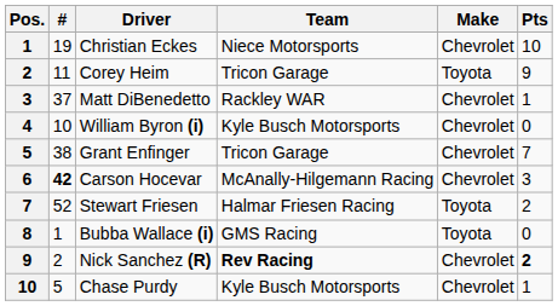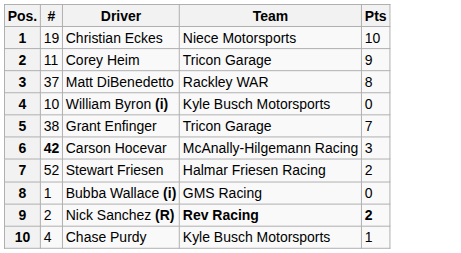 <table class="wikitable" style="font-size:95%">
 <tr>
 <th>Pos.</th>
 <th>#</th>
 <th>Driver</th>
 <th>Team</th>
-<th>Make</th>
 <th>Pts</th>
 </tr>
 <tr>
 <th>1</th>
 <td>19</td>
 <td>Christian Eckes</td>
 <td>Niece Motorsports</td>
-<td>Chevrolet</td>
 <td>10</td>
 </tr>
 <tr>
 <th>2</th>
 <td>11</td>
 <td>Corey Heim</td>
 <td>Tricon Garage</td>
-<td>Toyota</td>
 <td>9</td>
 </tr>
 <tr>
 <th>3</th>
 <td>37</td>
 <td>Matt DiBenedetto</td>
 <td>Rackley WAR</td>
-<td>Chevrolet</td>
-<td>1</td>
+<td>8</td>
 </tr>
 <tr>
 <th>4</th>
 <td>10</td>
 <td>William Byron <strong>(i)</strong></td>
 <td>Kyle Busch Motorsports</td>
-<td>Chevrolet</td>
 <td>0</td>
 </tr>
 <tr>
 <th>5</th>
 <td>38</td>
 <td>Grant Enfinger</td>
 <td>Tricon Garage</td>
-<td>Chevrolet</td>
 <td>7</td>
 </tr>
 <tr>
 <th>6</th>
 <td><strong>42</strong></td>
 <td>Carson Hocevar</td>
 <td>McAnally-Hilgemann Racing</td>
-<td>Chevrolet</td>
 <td>3</td>
 </tr>
 <tr>
 <th>7</th>
 <td>52</td>
 <td>Stewart Friesen</td>
 <td>Halmar Friesen Racing</td>
-<td>Toyota</td>
 <td>2</td>
 </tr>
 <tr>
 <th>8</th>
 <td>1</td>
 <td>Bubba Wallace <strong>(i)</strong></td>
 <td>GMS Racing</td>
-<td>Toyota</td>
 <td>0</td>
 </tr>
 <tr>
 <th>9</th>
 <td>2</td>
 <td>Nick Sanchez <strong>(R)</strong></td>
 <td><strong>Rev Racing</strong></td>
-<td>Chevrolet</td>
 <td><strong>2</strong></td>
 </tr>
 <tr>
 <th>10</th>
-<td>5</td>
+<td>4</td>
 <td>Chase Purdy</td>
 <td>Kyle Busch Motorsports</td>
-<td>Chevrolet</td>
 <td>1</td>
 </tr>
 </table>
